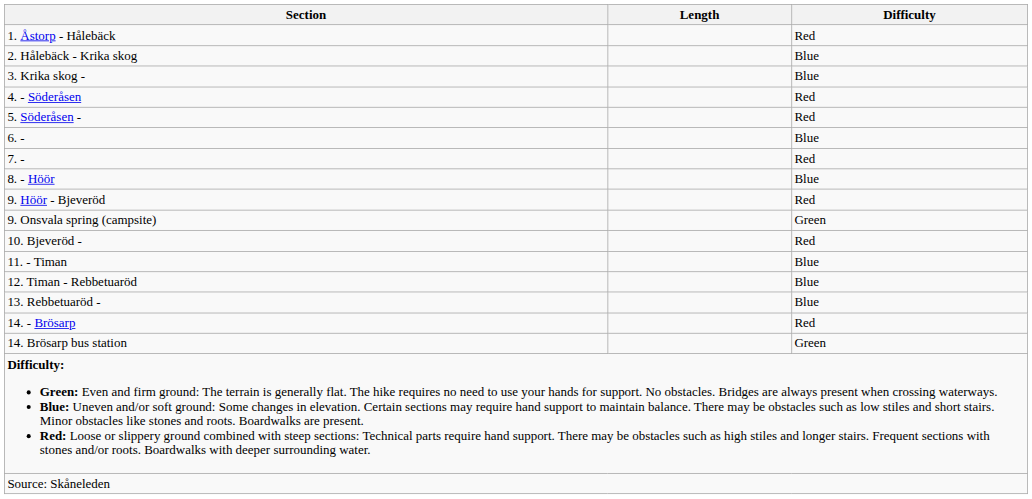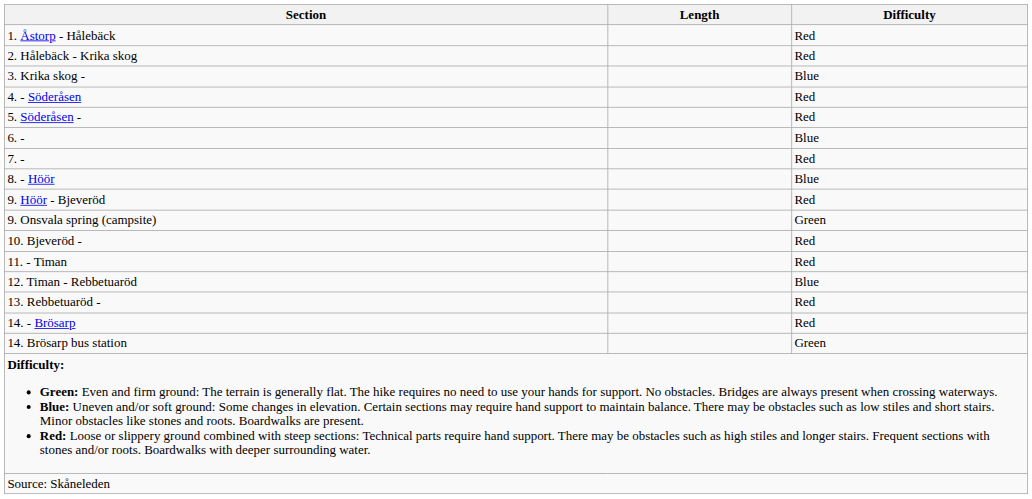 <table class="wikitable collapsible collapsed" style="width: 100%">
 <tr>
 <th>Section</th>
 <th>Length</th>
 <th>Difficulty</th>
 </tr>
 <tr>
 <td>1. <a href='#'>Åstorp</a> - Hålebäck</td>
 <td></td>
 <td>Red</td>
 </tr>
 <tr>
 <td>2. Hålebäck - Krika skog</td>
 <td></td>
-<td>Blue</td>
+<td>Red</td>
 </tr>
 <tr>
 <td>3. Krika skog - </td>
 <td></td>
 <td>Blue</td>
 </tr>
 <tr>
 <td>4.  - <a href='#'>Söderåsen</a></td>
 <td></td>
 <td>Red</td>
 </tr>
 <tr>
 <td>5. <a href='#'>Söderåsen</a> - </td>
 <td></td>
 <td>Red</td>
 </tr>
 <tr>
 <td>6.  - </td>
 <td></td>
 <td>Blue</td>
 </tr>
 <tr>
 <td>7.  - </td>
 <td></td>
 <td>Red</td>
 </tr>
 <tr>
 <td>8.  - <a href='#'>Höör</a></td>
 <td></td>
 <td>Blue</td>
 </tr>
 <tr>
 <td>9. <a href='#'>Höör</a> - Bjeveröd</td>
 <td></td>
 <td>Red</td>
 </tr>
 <tr>
 <td>9. Onsvala spring (campsite)</td>
 <td></td>
 <td>Green</td>
 </tr>
 <tr>
 <td>10. Bjeveröd - </td>
 <td></td>
 <td>Red</td>
 </tr>
 <tr>
 <td>11.  - Timan</td>
 <td></td>
-<td>Blue</td>
+<td>Red</td>
 </tr>
 <tr>
 <td>12. Timan - Rebbetuaröd</td>
 <td></td>
 <td>Blue</td>
 </tr>
 <tr>
 <td>13. Rebbetuaröd - </td>
 <td></td>
-<td>Blue</td>
+<td>Red</td>
 </tr>
 <tr>
 <td>14.  - <a href='#'>Brösarp</a></td>
 <td></td>
 <td>Red</td>
 </tr>
 <tr>
 <td>14. Brösarp bus station</td>
 <td></td>
 <td>Green</td>
 </tr>
 <tr>
 <td colspan="3" style="text-align:left;"><strong>Difficulty:</strong><br><ul><li><strong>Green:</strong> Even and firm ground: The terrain is generally flat. The hike requires no need to use your hands for support. No obstacles. Bridges are always present when crossing waterways.</li><li><strong>Blue:</strong> Uneven and/or soft ground: Some changes in elevation. Certain sections may require hand support to maintain balance. There may be obstacles such as low stiles and short stairs. Minor obstacles like stones and roots. Boardwalks are present.</li><li><strong>Red:</strong> Loose or slippery ground combined with steep sections: Technical parts require hand support. There may be obstacles such as high stiles and longer stairs. Frequent sections with stones and/or roots. Boardwalks with deeper surrounding water.</li></ul></td>
 </tr>
 <tr>
 <td colspan="3" style="text-align:left;">Source: Skåneleden</td>
 </tr>
 </table>
